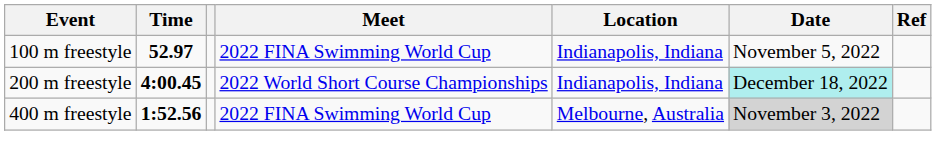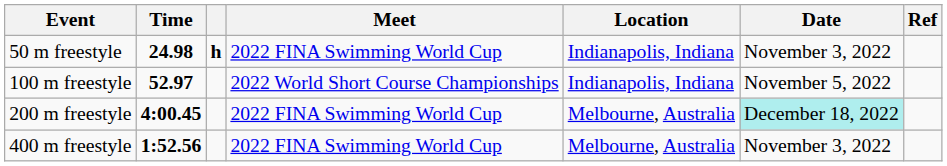 <table class="wikitable">
 <tr>
 <th>Event</th>
 <th>Time</th>
 <th></th>
 <th>Meet</th>
 <th>Location</th>
 <th>Date</th>
 <th>Ref</th>
 </tr>
 <tr>
+<td>50 m freestyle</td>
+<td style="text-align:center;"><strong>24.98</strong></td>
+<td><strong>h</strong></td>
+<td><a href='#'>2022 FINA Swimming World Cup</a></td>
+<td><a href='#'>Indianapolis, Indiana</a></td>
+<td>November 3, 2022</td>
+<td style="text-align:center;"></td>
+</tr>
+<tr>
 <td>100 m freestyle</td>
 <td style="text-align:center;"><strong>52.97</strong></td>
 <td></td>
-<td><a href='#'>2022 FINA Swimming World Cup</a></td>
+<td><a href='#'>2022 World Short Course Championships</a></td>
 <td><a href='#'>Indianapolis, Indiana</a></td>
 <td>November 5, 2022</td>
 <td style="text-align:center;"></td>
 </tr>
 <tr>
 <td>200 m freestyle</td>
 <td style="text-align:center;"><strong>4:00.45</strong></td>
 <td></td>
-<td><a href='#'>2022 World Short Course Championships</a></td>
-<td><a href='#'>Indianapolis, Indiana</a></td>
+<td><a href='#'>2022 FINA Swimming World Cup</a></td>
+<td><a href='#'>Melbourne</a>, <a href='#'>Australia</a></td>
 <td style="background: paleturquoise;">December 18, 2022</td>
 <td style="text-align:center;"></td>
 </tr>
 <tr>
 <td>400 m freestyle</td>
 <td style="text-align:center;"><strong>1:52.56</strong></td>
 <td></td>
 <td><a href='#'>2022 FINA Swimming World Cup</a></td>
 <td><a href='#'>Melbourne</a>, <a href='#'>Australia</a></td>
-<td style="background: lightgrey;">November 3, 2022</td>
+<td>November 3, 2022</td>
 <td style="text-align:center;"></td>
 </tr>
 </table>
